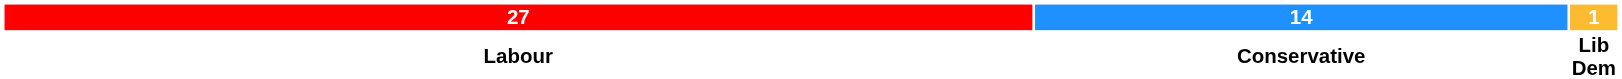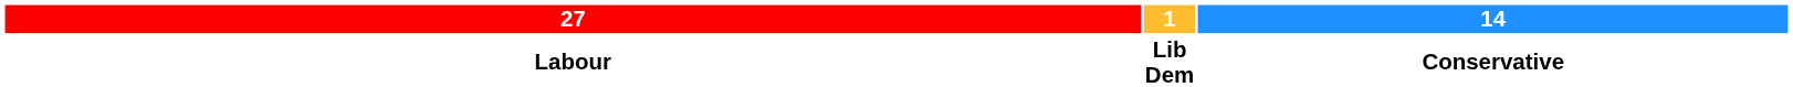 <table style="width:100%; text-align:center;">
 <tr style="color:white;">
 <td style="background:red; width:64.29%;"><strong>27</strong></td>
+<td style="background:#FDBB30; width:2.38%;"><strong>1</strong></td>
 <td style="background:dodgerblue; width:33.33%;"><strong>14</strong></td>
-<td style="background:#FDBB30; width:2.38%;"><strong>1</strong></td>
 </tr>
 <tr>
 <td><span><strong>Labour</strong></span></td>
+<td><span><strong>Lib Dem</strong></span></td>
 <td><span><strong>Conservative</strong></span></td>
-<td><span><strong>Lib Dem</strong></span></td>
 </tr>
 </table>
